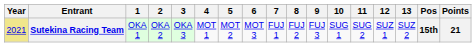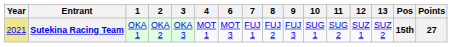 <table class="wikitable" style="text-align:center; font-size:85%">
 <tr>
 <th>Year</th>
 <th>Entrant</th>
 <th>1</th>
 <th>2</th>
 <th>3</th>
 <th>4</th>
-<th>5</th>
 <th>6</th>
 <th>7</th>
 <th>8</th>
 <th>9</th>
 <th>10</th>
 <th>11</th>
 <th>12</th>
 <th>13</th>
 <th>Pos</th>
 <th>Points</th>
 </tr>
 <tr>
 <td style="background: khaki;"><a href='#'>2021</a></td>
 <th nowrap><a href='#'>Sutekina Racing Team</a></th>
 <td style="background:#DFFFDF;"><a href='#'>OKA<br>1</a><br></td>
 <td style="background:#DFFFDF;"><a href='#'>OKA<br>2</a><br></td>
 <td style="background:#DFFFDF;"><a href='#'>OKA<br>3</a><br></td>
 <td style="background:#;"><a href='#'>MOT<br>1</a></td>
-<td style="background:#;"><a href='#'>MOT<br>2</a></td>
 <td style="background:#;"><a href='#'>MOT<br>3</a></td>
 <td style="background:#;"><a href='#'>FUJ<br>1</a></td>
 <td style="background:#;"><a href='#'>FUJ<br>2</a></td>
 <td style="background:#;"><a href='#'>FUJ<br>3</a></td>
 <td style="background:#;"><a href='#'>SUG<br>1</a></td>
 <td style="background:#;"><a href='#'>SUG<br>2</a></td>
 <td style="background:#;"><a href='#'>SUZ<br>1</a></td>
 <td style="background:#;"><a href='#'>SUZ<br>2</a></td>
 <th>15th</th>
-<th>21</th>
+<th>27</th>
 </tr>
 </table>
